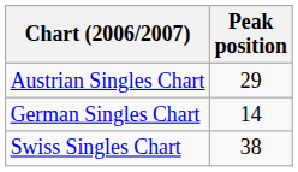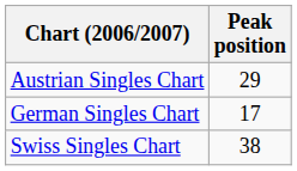 <table class="wikitable sortable">
 <tr>
 <th align="left">Chart (2006/2007)</th>
 <th align="center">Peak<br>position</th>
 </tr>
 <tr>
 <td align="left"><a href='#'>Austrian Singles Chart</a></td>
 <td align="center">29</td>
 </tr>
 <tr>
 <td align="left"><a href='#'>German Singles Chart</a></td>
-<td align="center">14</td>
+<td align="center">17</td>
 </tr>
 <tr>
 <td align="left"><a href='#'>Swiss Singles Chart</a></td>
 <td align="center">38</td>
 </tr>
 </table>
